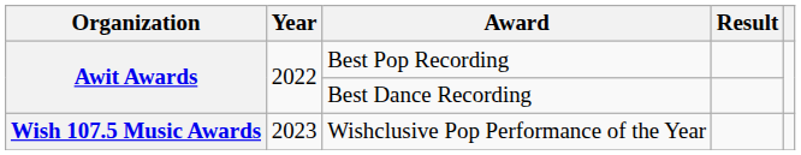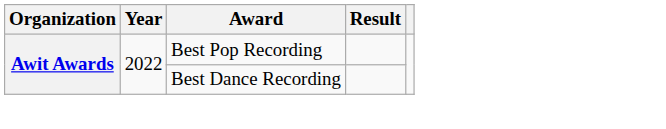 <table class="wikitable sortable plainrowheaders" style="border:none; margin:0;">
 <tr>
 <th scope="col">Organization</th>
 <th scope="col">Year</th>
 <th scope="col">Award</th>
 <th scope="col">Result</th>
 <th scope="col" class="unsortable"></th>
 </tr>
 <tr>
 <th scope="row" rowspan="2"><a href='#'>Awit Awards</a></th>
 <td rowspan="2">2022</td>
 <td>Best Pop Recording</td>
 <td></td>
 <td rowspan="2"></td>
 </tr>
 <tr>
 <td>Best Dance Recording</td>
 <td></td>
 </tr>
 <tr>
-<th scope="row"><a href='#'>Wish 107.5 Music Awards</a></th>
-<td>2023</td>
-<td>Wishclusive Pop Performance of the Year</td>
-<td></td>
-<td></td>
-</tr>
-<tr>
 </tr>
 </table>
